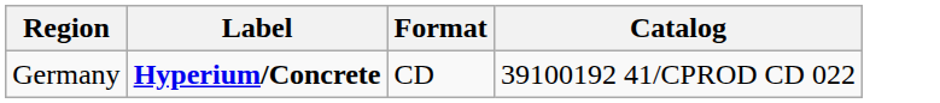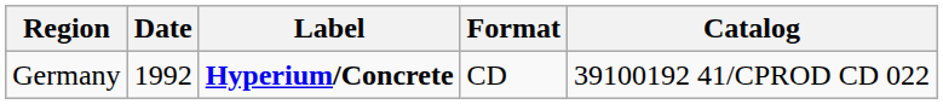 <table class="wikitable">
 <tr>
 <th>Region</th>
+<th>Date</th>
 <th>Label</th>
 <th>Format</th>
 <th>Catalog</th>
 </tr>
 <tr>
 <td>Germany</td>
+<td>1992</td>
 <td><strong><a href='#'>Hyperium</a>/Concrete</strong></td>
 <td>CD</td>
 <td>39100192 41/CPROD CD 022</td>
 </tr>
 </table>
